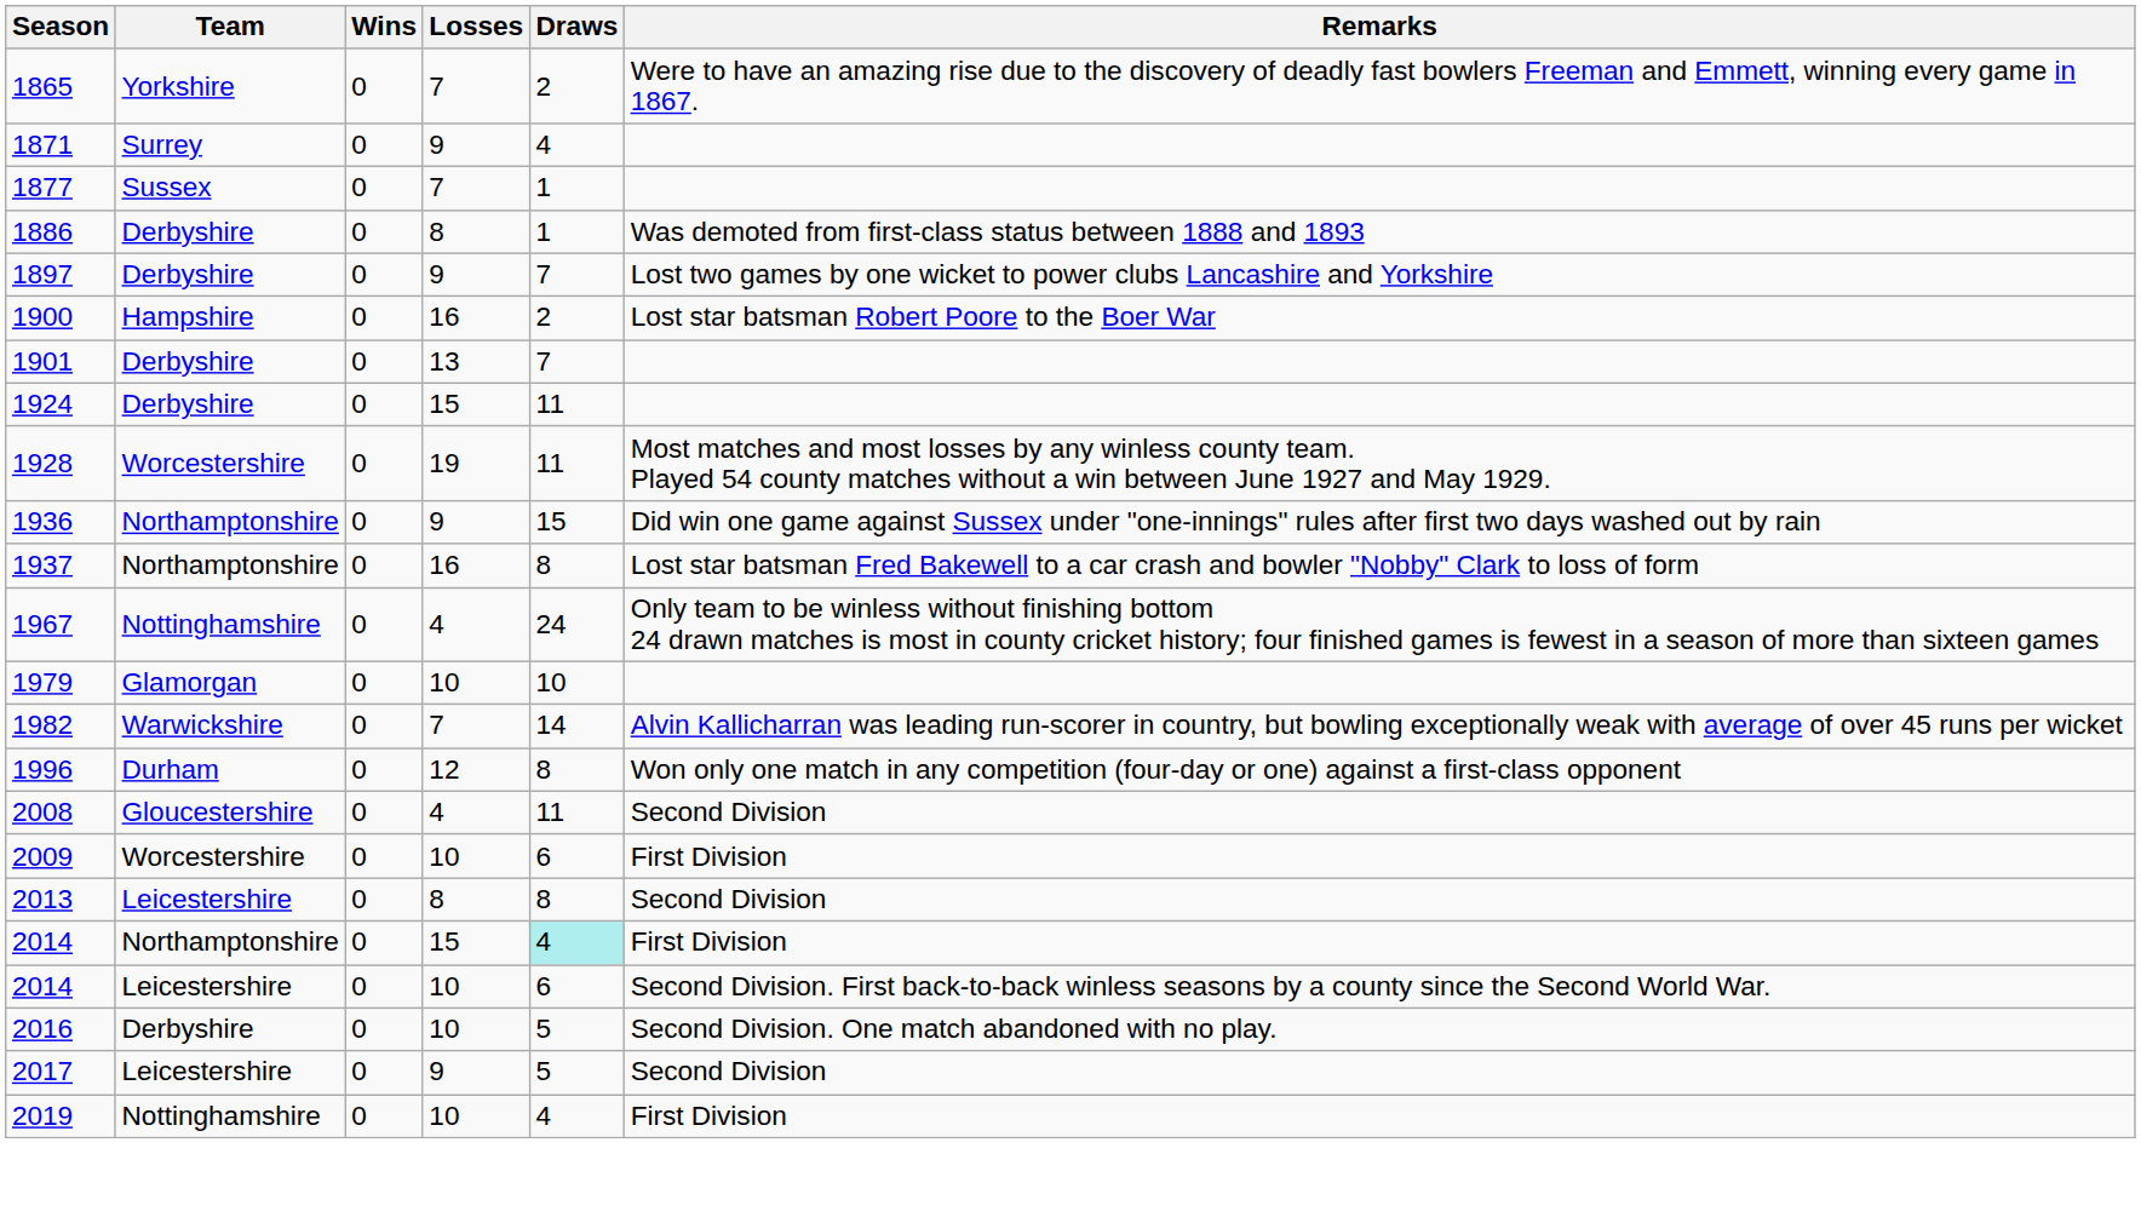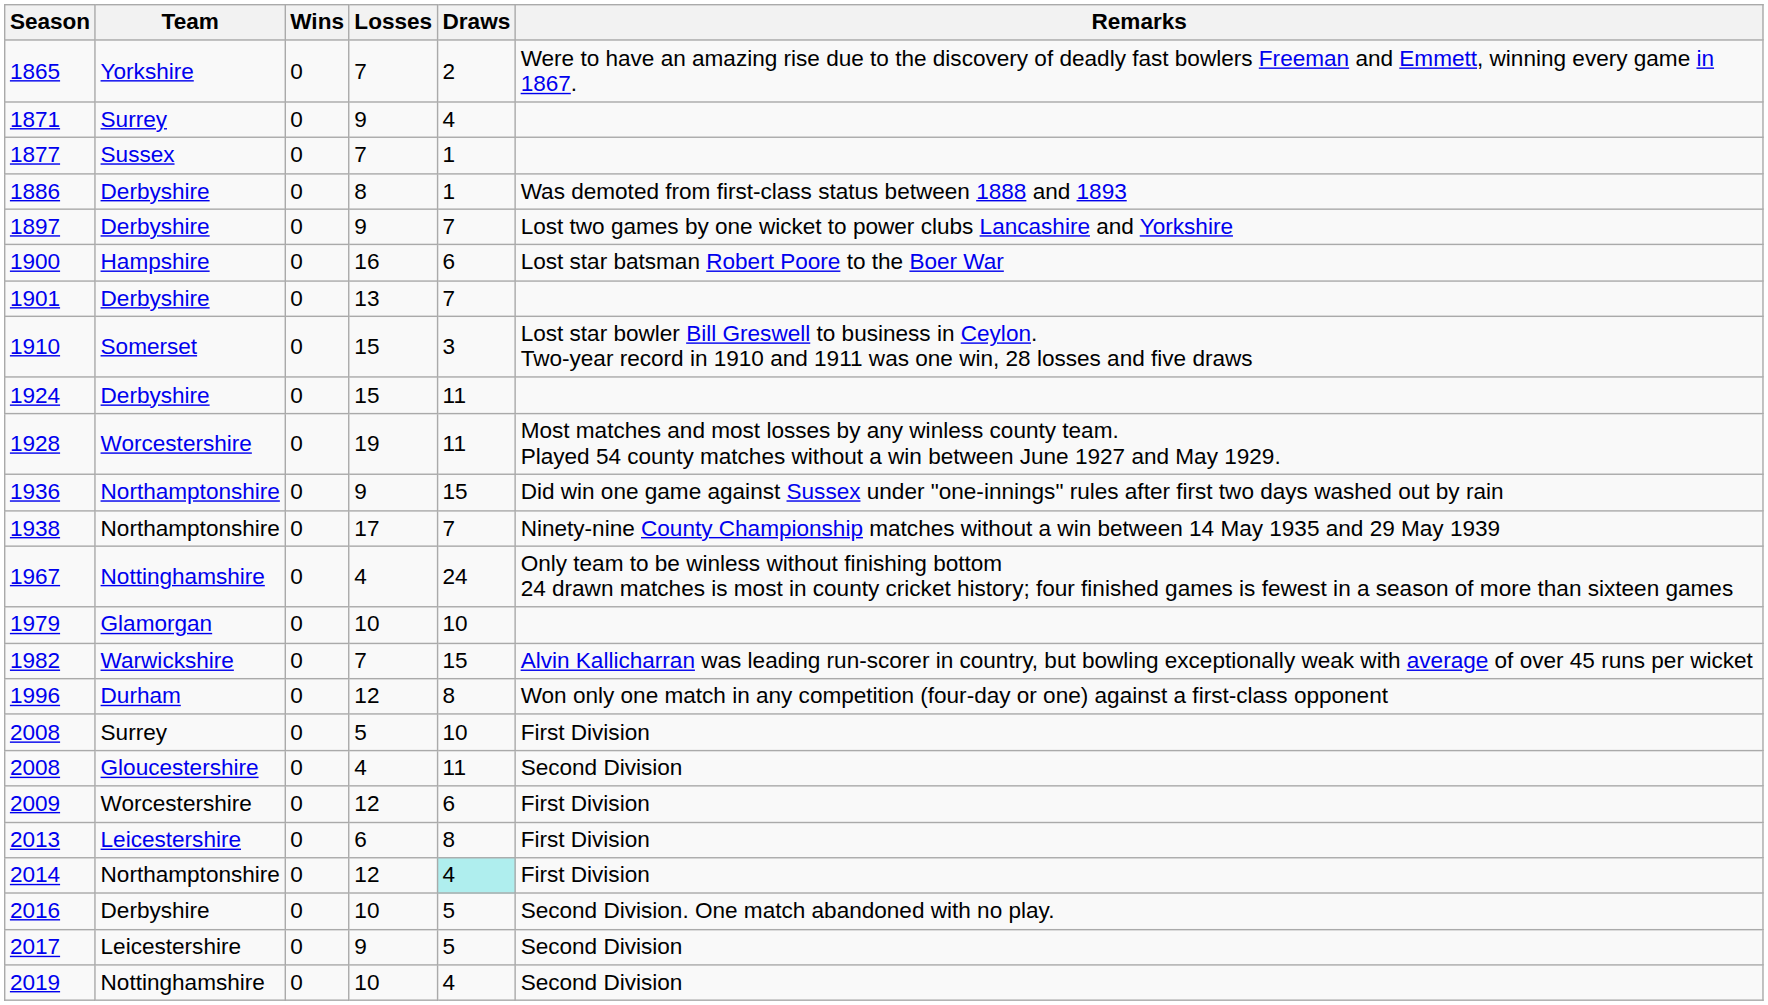 <table class="wikitable sortable">
 <tr>
 <th>Season</th>
 <th>Team</th>
 <th>Wins</th>
 <th>Losses</th>
 <th>Draws</th>
 <th>Remarks</th>
 </tr>
 <tr>
 <td><a href='#'>1865</a></td>
 <td><a href='#'>Yorkshire</a></td>
 <td>0</td>
 <td>7</td>
 <td>2</td>
 <td>Were to have an amazing rise due to the discovery of deadly fast bowlers <a href='#'>Freeman</a> and <a href='#'>Emmett</a>, winning every game <a href='#'>in 1867</a>.</td>
 </tr>
 <tr>
 <td><a href='#'>1871</a></td>
 <td><a href='#'>Surrey</a></td>
 <td>0</td>
 <td>9</td>
 <td>4</td>
 <td></td>
 </tr>
 <tr>
 <td><a href='#'>1877</a></td>
 <td><a href='#'>Sussex</a></td>
 <td>0</td>
 <td>7</td>
 <td>1</td>
 <td></td>
 </tr>
 <tr>
 <td><a href='#'>1886</a></td>
 <td><a href='#'>Derbyshire</a></td>
 <td>0</td>
 <td>8</td>
 <td>1</td>
 <td>Was demoted from first-class status between <a href='#'>1888</a> and <a href='#'>1893</a></td>
 </tr>
 <tr>
 <td><a href='#'>1897</a></td>
 <td><a href='#'>Derbyshire</a></td>
 <td>0</td>
 <td>9</td>
 <td>7</td>
 <td>Lost two games by one wicket to power clubs <a href='#'>Lancashire</a> and <a href='#'>Yorkshire</a></td>
 </tr>
 <tr>
 <td><a href='#'>1900</a></td>
 <td><a href='#'>Hampshire</a></td>
 <td>0</td>
 <td>16</td>
-<td>2</td>
+<td>6</td>
 <td>Lost star batsman <a href='#'>Robert Poore</a> to the <a href='#'>Boer War</a></td>
 </tr>
 <tr>
 <td><a href='#'>1901</a></td>
 <td><a href='#'>Derbyshire</a></td>
 <td>0</td>
 <td>13</td>
 <td>7</td>
 <td></td>
+</tr>
+<tr>
+<td><a href='#'>1910</a></td>
+<td><a href='#'>Somerset</a></td>
+<td>0</td>
+<td>15</td>
+<td>3</td>
+<td>Lost star bowler <a href='#'>Bill Greswell</a> to business in <a href='#'>Ceylon</a>.<br>Two-year record in 1910 and 1911 was one win, 28 losses and five draws</td>
 </tr>
 <tr>
 <td><a href='#'>1924</a></td>
 <td><a href='#'>Derbyshire</a></td>
 <td>0</td>
 <td>15</td>
 <td>11</td>
 <td></td>
 </tr>
 <tr>
 <td><a href='#'>1928</a></td>
 <td><a href='#'>Worcestershire</a></td>
 <td>0</td>
 <td>19</td>
 <td>11</td>
 <td>Most matches and most losses by any winless county team.<br>Played 54 county matches without a win between June 1927 and May 1929.</td>
 </tr>
 <tr>
 <td><a href='#'>1936</a></td>
 <td><a href='#'>Northamptonshire</a></td>
 <td>0</td>
 <td>9</td>
 <td>15</td>
 <td>Did win one game against <a href='#'>Sussex</a> under "one-innings" rules after first two days washed out by rain</td>
 </tr>
 <tr>
-<td><a href='#'>1937</a></td>
+<td><a href='#'>1938</a></td>
 <td>Northamptonshire</td>
 <td>0</td>
-<td>16</td>
-<td>8</td>
-<td>Lost star batsman <a href='#'>Fred Bakewell</a> to a car crash and bowler <a href='#'>"Nobby" Clark</a> to loss of form</td>
+<td>17</td>
+<td>7</td>
+<td>Ninety-nine <a href='#'>County Championship</a> matches without a win between 14 May 1935 and 29 May 1939</td>
 </tr>
 <tr>
 <td><a href='#'>1967</a></td>
 <td><a href='#'>Nottinghamshire</a></td>
 <td>0</td>
 <td>4</td>
 <td>24</td>
 <td>Only team to be winless without finishing bottom<br>24 drawn matches is most in county cricket history; four finished games is fewest in a season of more than sixteen games</td>
 </tr>
 <tr>
 <td><a href='#'>1979</a></td>
 <td><a href='#'>Glamorgan</a></td>
 <td>0</td>
 <td>10</td>
 <td>10</td>
 <td></td>
 </tr>
 <tr>
 <td><a href='#'>1982</a></td>
 <td><a href='#'>Warwickshire</a></td>
 <td>0</td>
 <td>7</td>
-<td>14</td>
+<td>15</td>
 <td><a href='#'>Alvin Kallicharran</a> was leading run-scorer in country, but bowling exceptionally weak with <a href='#'>average</a> of over 45 runs per wicket</td>
 </tr>
 <tr>
 <td><a href='#'>1996</a></td>
 <td><a href='#'>Durham</a></td>
 <td>0</td>
 <td>12</td>
 <td>8</td>
 <td>Won only one match in any competition (four-day or one) against a first-class opponent</td>
+</tr>
+<tr>
+<td><a href='#'>2008</a></td>
+<td>Surrey</td>
+<td>0</td>
+<td>5</td>
+<td>10</td>
+<td>First Division</td>
 </tr>
 <tr>
 <td><a href='#'>2008</a></td>
 <td><a href='#'>Gloucestershire</a></td>
 <td>0</td>
 <td>4</td>
 <td>11</td>
 <td>Second Division</td>
 </tr>
 <tr>
 <td><a href='#'>2009</a></td>
 <td>Worcestershire</td>
 <td>0</td>
-<td>10</td>
+<td>12</td>
 <td>6</td>
 <td>First Division</td>
 </tr>
 <tr>
 <td><a href='#'>2013</a></td>
 <td><a href='#'>Leicestershire</a></td>
 <td>0</td>
+<td>6</td>
 <td>8</td>
-<td>8</td>
-<td>Second Division</td>
+<td>First Division</td>
 </tr>
 <tr>
 <td><a href='#'>2014</a></td>
 <td>Northamptonshire</td>
 <td>0</td>
-<td>15</td>
+<td>12</td>
 <td style="background: paleturquoise;">4</td>
 <td>First Division</td>
-</tr>
-<tr>
-<td><a href='#'>2014</a></td>
-<td>Leicestershire</td>
-<td>0</td>
-<td>10</td>
-<td>6</td>
-<td>Second Division. First back-to-back winless seasons by a county since the Second World War.</td>
 </tr>
 <tr>
 <td><a href='#'>2016</a></td>
 <td>Derbyshire</td>
 <td>0</td>
 <td>10</td>
 <td>5</td>
 <td>Second Division. One match abandoned with no play.</td>
 </tr>
 <tr>
 <td><a href='#'>2017</a></td>
 <td>Leicestershire</td>
 <td>0</td>
 <td>9</td>
 <td>5</td>
 <td>Second Division</td>
 </tr>
 <tr>
 <td><a href='#'>2019</a></td>
 <td>Nottinghamshire</td>
 <td>0</td>
 <td>10</td>
 <td>4</td>
-<td>First Division</td>
+<td>Second Division</td>
 </tr>
 </table>
